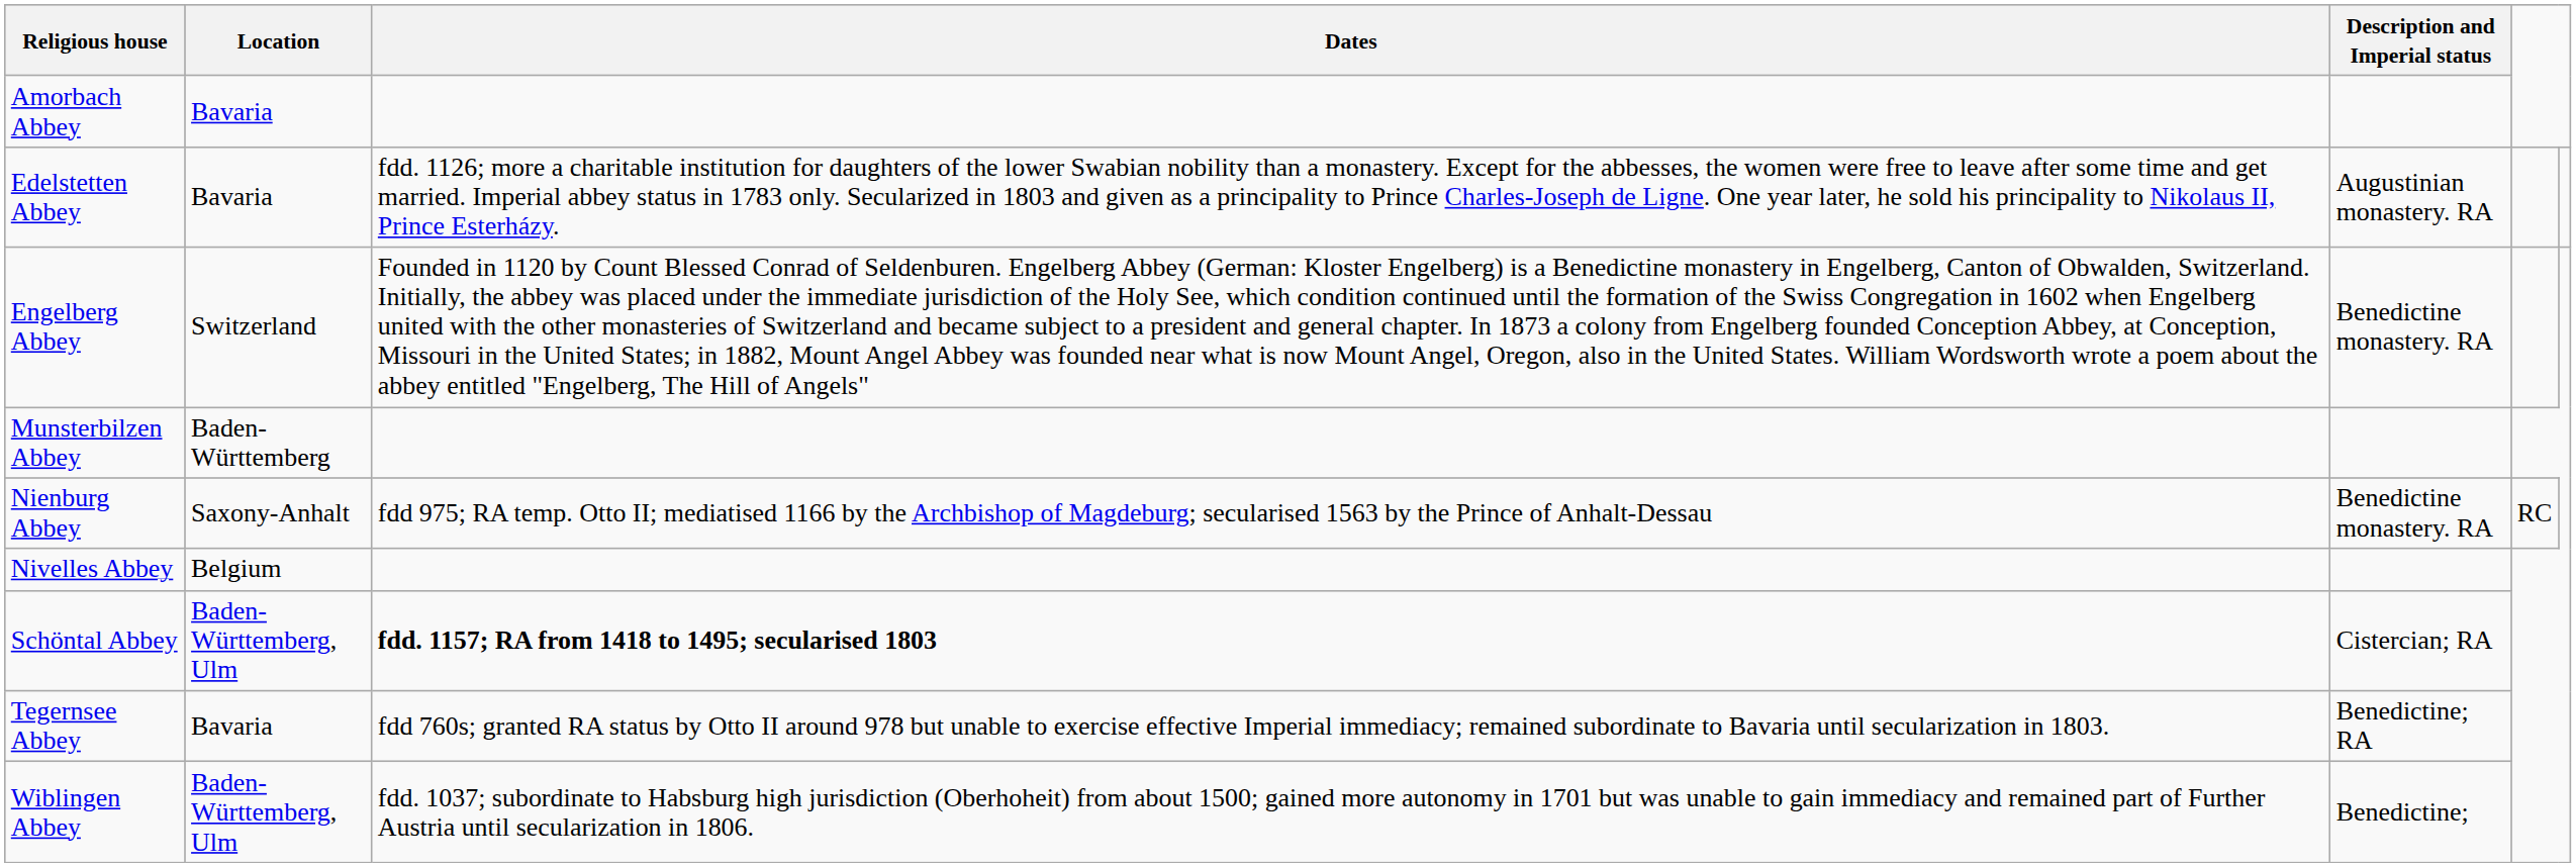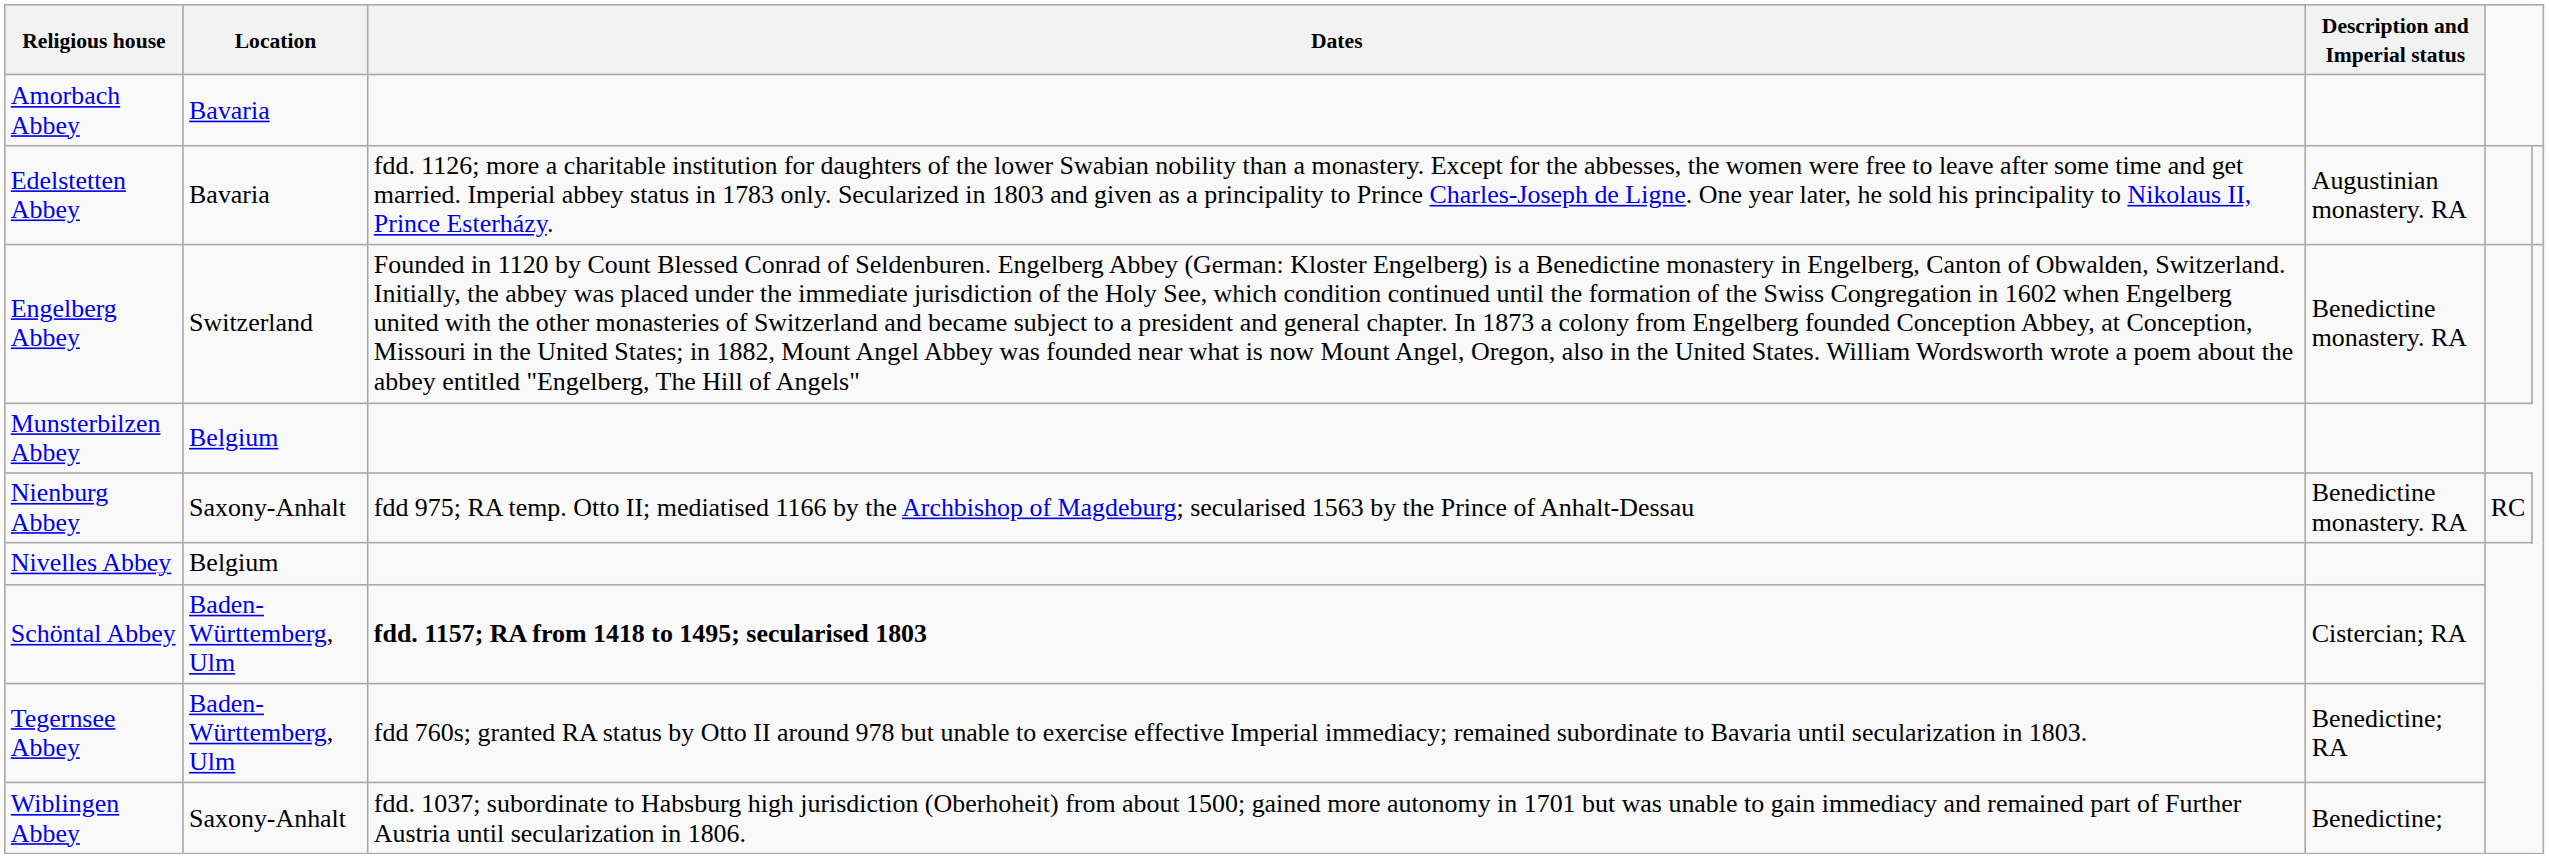 <table class="wikitable">
 <tr>
 <th><small>Religious house</small></th>
 <th><small>Location</small></th>
 <th><small>Dates</small></th>
 <th><small>Description and Imperial status</small></th>
 </tr>
 <tr>
 <td><a href='#'>Amorbach Abbey</a></td>
 <td><a href='#'>Bavaria</a></td>
 <td></td>
 <td></td>
 </tr>
 <tr>
 <td><a href='#'>Edelstetten Abbey</a></td>
 <td>Bavaria</td>
 <td>fdd. 1126; more a charitable institution for daughters of the lower Swabian nobility than a monastery. Except for the abbesses, the women were free to leave after some time and get married. Imperial abbey status in 1783 only. Secularized in 1803 and given as a principality to Prince <a href='#'>Charles-Joseph de Ligne</a>. One year later, he sold his principality to <a href='#'>Nikolaus II, Prince Esterházy</a>.</td>
 <td>Augustinian monastery. RA</td>
 <td></td>
 <td></td>
 </tr>
 <tr>
 <td><a href='#'>Engelberg Abbey</a></td>
 <td>Switzerland</td>
 <td>Founded in 1120 by Count Blessed Conrad of Seldenburen. Engelberg Abbey (German: Kloster Engelberg) is a Benedictine monastery in Engelberg, Canton of Obwalden, Switzerland. Initially, the abbey was placed under the immediate jurisdiction of the Holy See, which condition continued until the formation of the Swiss Congregation in 1602 when Engelberg united with the other monasteries of Switzerland and became subject to a president and general chapter. In 1873 a colony from Engelberg founded Conception Abbey, at Conception, Missouri in the United States; in 1882, Mount Angel Abbey was founded near what is now Mount Angel, Oregon, also in the United States. William Wordsworth wrote a poem about the abbey entitled "Engelberg, The Hill of Angels"</td>
 <td>Benedictine monastery. RA</td>
 <td></td>
 </tr>
 <tr>
 <td><a href='#'>Munsterbilzen Abbey</a></td>
-<td>Baden-Württemberg</td>
+<td><a href='#'>Belgium</a></td>
 <td></td>
 <td></td>
 </tr>
 <tr>
 <td><a href='#'>Nienburg Abbey</a></td>
 <td>Saxony-Anhalt</td>
 <td>fdd 975; RA temp. Otto II; mediatised 1166 by the <a href='#'>Archbishop of Magdeburg</a>; secularised 1563 by the Prince of Anhalt-Dessau</td>
 <td>Benedictine monastery. RA</td>
 <td>RC</td>
 </tr>
 <tr>
 <td><a href='#'>Nivelles Abbey</a></td>
 <td>Belgium</td>
 <td></td>
 <td></td>
 </tr>
 <tr>
 <td><a href='#'>Schöntal Abbey</a></td>
 <td><a href='#'>Baden-Württemberg</a>, <a href='#'>Ulm</a></td>
 <td><strong>fdd. 1157; RA from 1418 to 1495; secularised 1803</strong></td>
 <td>Cistercian; RA</td>
 </tr>
 <tr>
 <td><a href='#'>Tegernsee Abbey</a></td>
-<td>Bavaria</td>
+<td><a href='#'>Baden-Württemberg</a>, <a href='#'>Ulm</a></td>
 <td>fdd 760s; granted RA status by Otto II around 978 but unable to exercise effective Imperial immediacy; remained subordinate to Bavaria until secularization in 1803.</td>
 <td>Benedictine; RA</td>
 </tr>
 <tr>
 <td><a href='#'>Wiblingen Abbey</a></td>
-<td><a href='#'>Baden-Württemberg</a>, <a href='#'>Ulm</a></td>
+<td>Saxony-Anhalt</td>
 <td>fdd. 1037; subordinate to Habsburg high jurisdiction (Oberhoheit) from about 1500; gained more autonomy in 1701 but was unable to gain immediacy and remained part of Further Austria until secularization in 1806.</td>
 <td>Benedictine;</td>
 </tr>
 </table>
